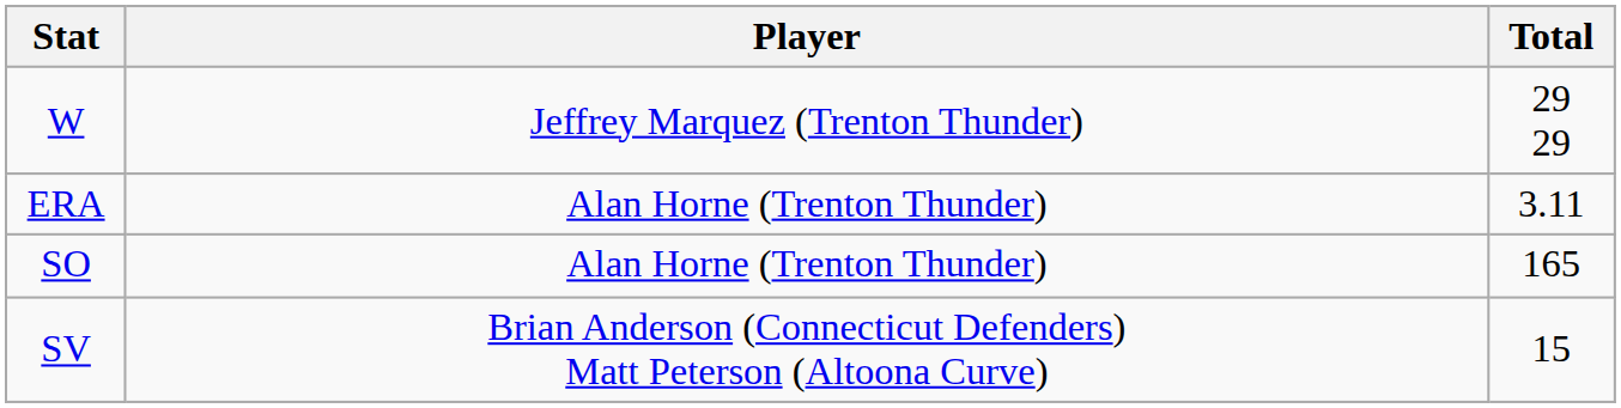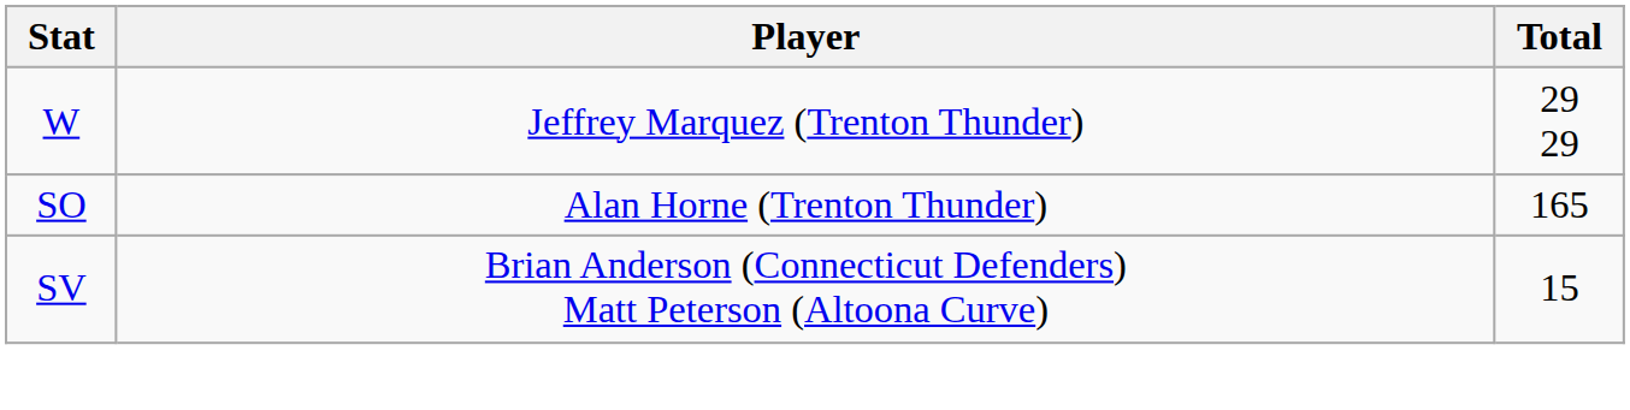 <table class="wikitable" width="75%" style="text-align:center;">
 <tr>
 <th width="5%">Stat</th>
 <th width="65%">Player</th>
 <th width="5%">Total</th>
 </tr>
 <tr>
 <td><a href='#'>W</a></td>
 <td><a href='#'>Jeffrey Marquez</a> (<a href='#'>Trenton Thunder</a>)</td>
 <td>29<br>29</td>
 </tr>
 <tr>
-<td><a href='#'>ERA</a></td>
-<td><a href='#'>Alan Horne</a> (<a href='#'>Trenton Thunder</a>)</td>
-<td>3.11</td>
-</tr>
-<tr>
 <td><a href='#'>SO</a></td>
 <td><a href='#'>Alan Horne</a> (<a href='#'>Trenton Thunder</a>)</td>
 <td>165</td>
 </tr>
 <tr>
 <td><a href='#'>SV</a></td>
 <td><a href='#'>Brian Anderson</a> (<a href='#'>Connecticut Defenders</a>)<br><a href='#'>Matt Peterson</a> (<a href='#'>Altoona Curve</a>)</td>
 <td>15</td>
 </tr>
 </table>
